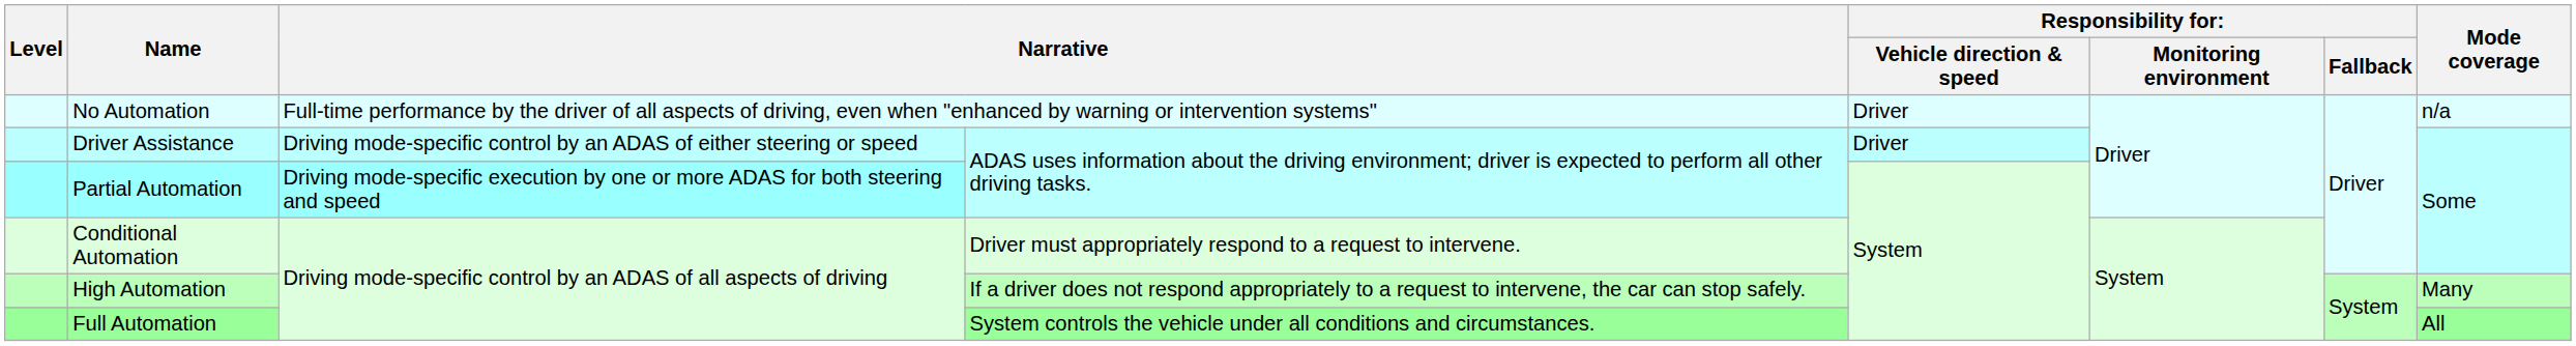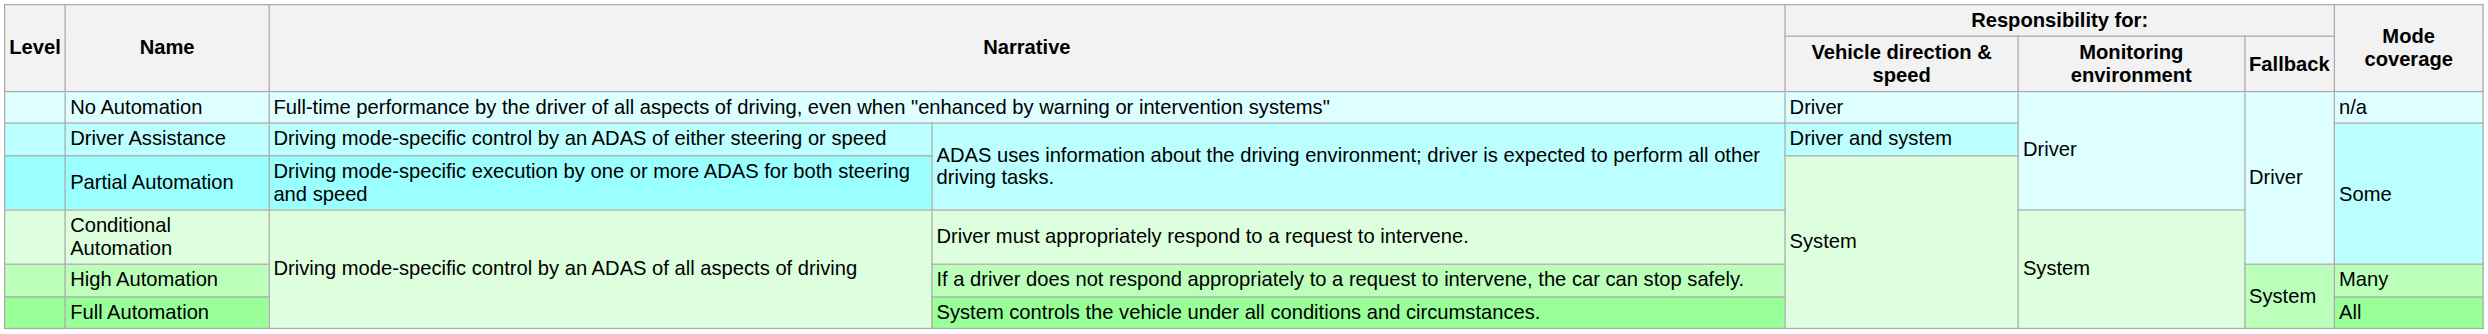 <table class="wikitable mw-collapsible">
 <tr>
 <th rowspan=2>Level</th>
 <th rowspan=2>Name</th>
 <th colspan="2"rowspan=2>Narrative</th>
 <th colspan=3>Responsibility for:</th>
 <th rowspan=2>Mode coverage</th>
 </tr>
 <tr>
 <th>Vehicle direction & speed</th>
 <th>Monitoring environment</th>
 <th>Fallback</th>
 </tr>
 <tr style="background:#dff;">
 <th style="font-size:150%;background:#dff;"></th>
 <td>No Automation</td>
 <td colspan="2">Full-time performance by the driver of all aspects of driving, even when "enhanced by warning or intervention systems"</td>
 <td>Driver</td>
 <td rowspan="3">Driver</td>
 <td rowspan="4">Driver</td>
 <td>n/a</td>
 </tr>
 <tr style="background:#bff;">
 <th style="font-size:150%;background:#bff;"></th>
 <td>Driver Assistance</td>
 <td>Driving mode-specific control by an ADAS of either steering or speed</td>
 <td rowspan="2">ADAS uses information about the driving environment; driver is expected to perform all other driving tasks.</td>
-<td>Driver</td>
+<td>Driver and system</td>
 <td rowspan="3">Some</td>
 </tr>
 <tr style="background:#9ff;">
 <th style="font-size:150%;background:#9ff;"></th>
 <td>Partial Automation</td>
 <td>Driving mode-specific execution by one or more ADAS for both steering and speed</td>
 <td rowspan="4" style="background:#dfd;">System</td>
 </tr>
 <tr style="background:#dfd;">
 <th style="font-size:150%;background:#dfd;"></th>
 <td>Conditional Automation</td>
 <td rowspan="3">Driving mode-specific control by an ADAS of all aspects of driving</td>
 <td>Driver must appropriately respond to a request to intervene.</td>
 <td rowspan="3">System</td>
 </tr>
 <tr style="background:#bfb;">
 <th style="font-size:150%;background:#bfb;"></th>
 <td>High Automation</td>
 <td>If a driver does not respond appropriately to a request to intervene, the car can stop safely.</td>
 <td rowspan="2">System</td>
 <td>Many</td>
 </tr>
 <tr style="background:#9f9;">
 <th style="font-size:150%;background:#9f9;"></th>
 <td>Full Automation</td>
 <td>System controls the vehicle under all conditions and circumstances.</td>
 <td>All</td>
 </tr>
 </table>
